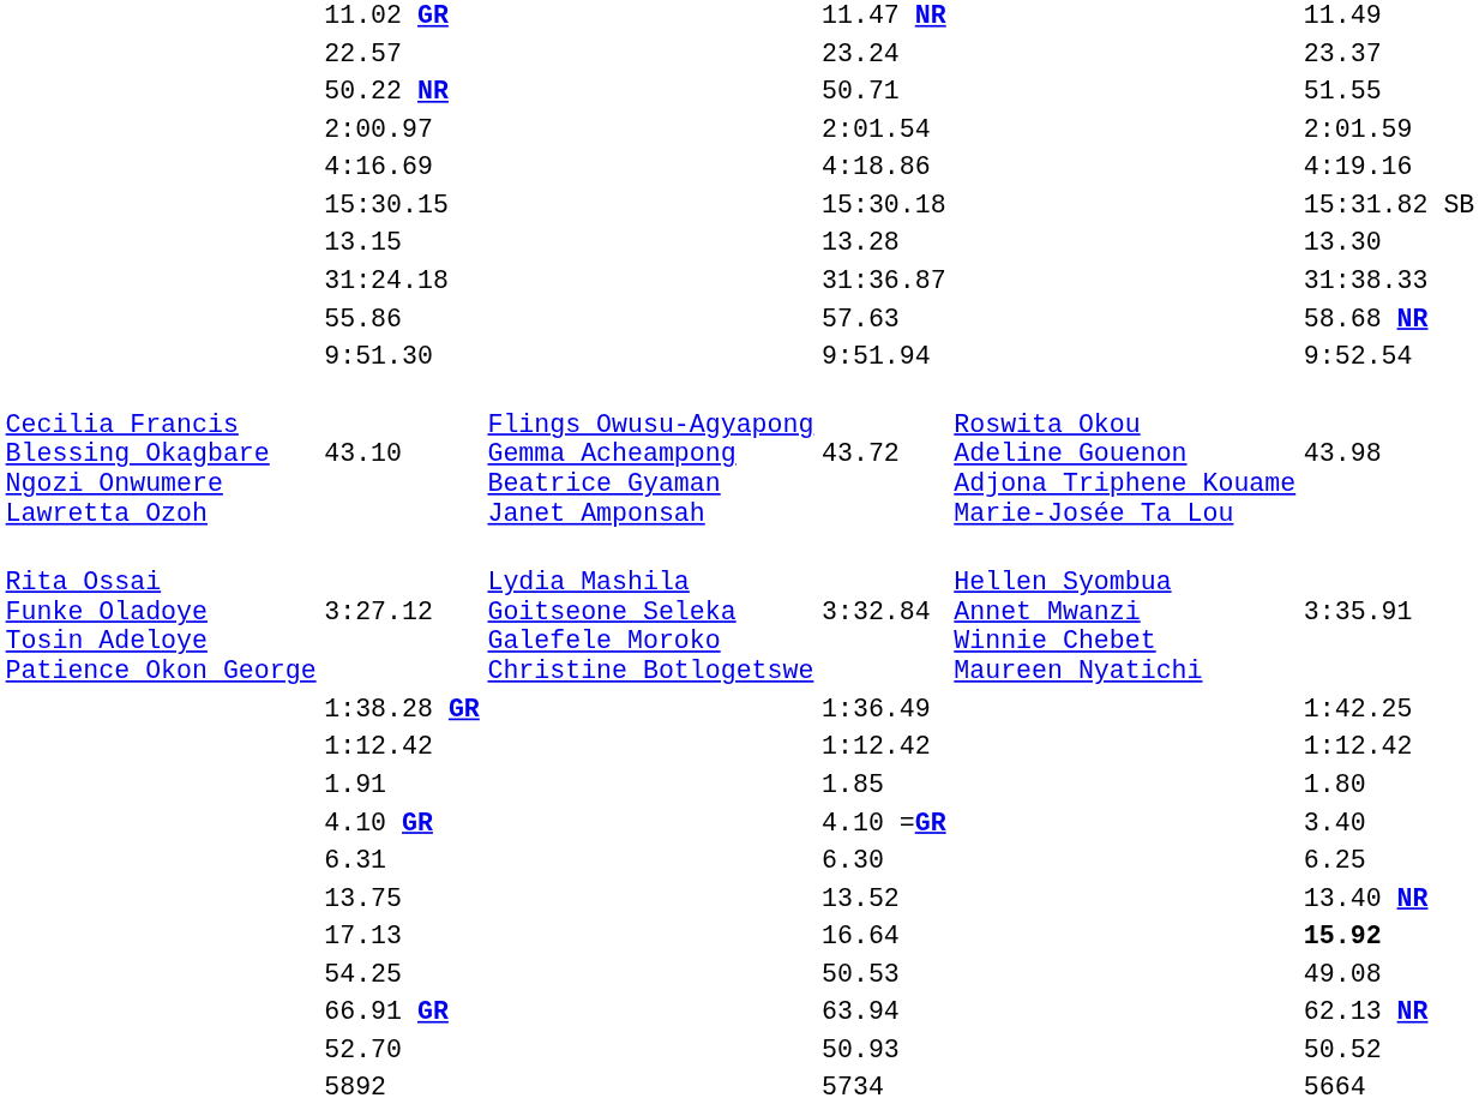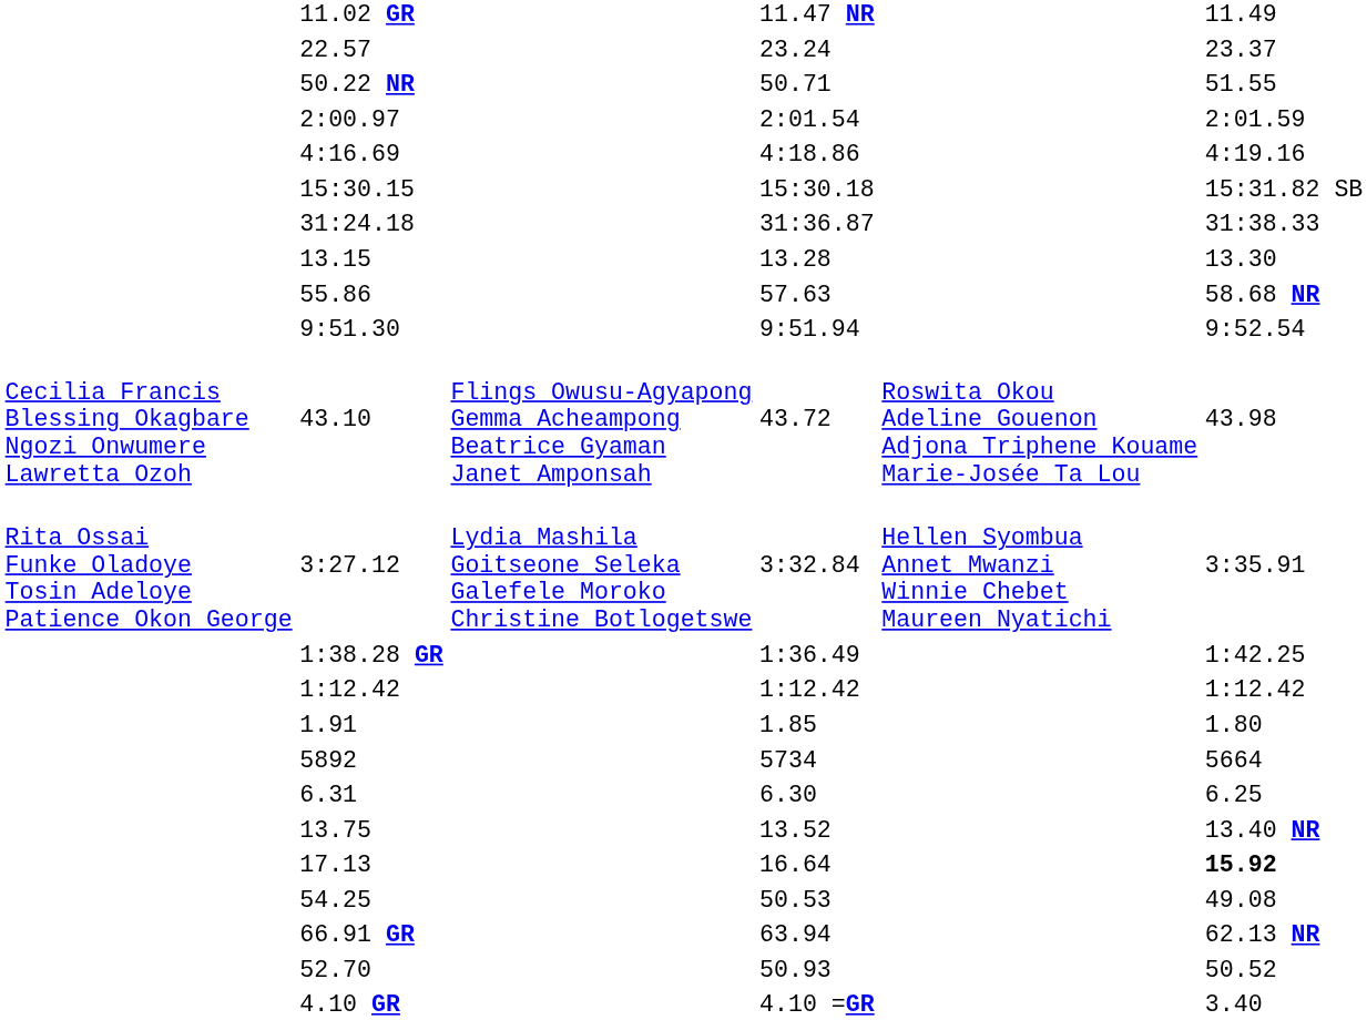 <table>
 <tr>
 <td></td>
 <td></td>
 <td>11.02 <strong><a href='#'>GR</a></strong></td>
 <td></td>
 <td>11.47 <strong><a href='#'>NR</a></strong></td>
 <td><br></td>
 <td>11.49</td>
 </tr>
 <tr>
 <td></td>
 <td></td>
 <td>22.57</td>
 <td></td>
 <td>23.24</td>
 <td></td>
 <td>23.37</td>
 </tr>
 <tr>
 <td></td>
 <td></td>
 <td>50.22 <strong><a href='#'>NR</a></strong></td>
 <td></td>
 <td>50.71</td>
 <td></td>
 <td>51.55</td>
 </tr>
 <tr>
 <td></td>
 <td></td>
 <td>2:00.97</td>
 <td></td>
 <td>2:01.54</td>
 <td></td>
 <td>2:01.59</td>
 </tr>
 <tr>
 <td></td>
 <td></td>
 <td>4:16.69</td>
 <td></td>
 <td>4:18.86</td>
 <td></td>
 <td>4:19.16</td>
 </tr>
 <tr>
 <td></td>
 <td></td>
 <td>15:30.15</td>
 <td></td>
 <td>15:30.18</td>
 <td></td>
 <td>15:31.82 SB</td>
 </tr>
 <tr>
 <td></td>
 <td></td>
+<td>31:24.18</td>
+<td></td>
+<td>31:36.87</td>
+<td></td>
+<td>31:38.33</td>
+</tr>
+<tr>
+<td></td>
+<td></td>
 <td>13.15</td>
 <td></td>
 <td>13.28</td>
 <td></td>
 <td>13.30</td>
-</tr>
-<tr>
-<td></td>
-<td></td>
-<td>31:24.18</td>
-<td></td>
-<td>31:36.87</td>
-<td></td>
-<td>31:38.33</td>
 </tr>
 <tr>
 <td></td>
 <td></td>
 <td>55.86</td>
 <td></td>
 <td>57.63</td>
 <td></td>
 <td>58.68 <strong><a href='#'>NR</a></strong></td>
 </tr>
 <tr>
 <td></td>
 <td></td>
 <td>9:51.30</td>
 <td></td>
 <td>9:51.94</td>
 <td></td>
 <td>9:52.54</td>
 </tr>
 <tr>
 <td></td>
 <td><br><a href='#'>Cecilia Francis</a><br><a href='#'>Blessing Okagbare</a><br><a href='#'>Ngozi Onwumere</a><br><a href='#'>Lawretta Ozoh</a></td>
 <td>43.10</td>
 <td><br><a href='#'>Flings Owusu-Agyapong</a><br><a href='#'>Gemma Acheampong</a><br><a href='#'>Beatrice Gyaman</a><br><a href='#'>Janet Amponsah</a></td>
 <td>43.72</td>
 <td><br><a href='#'>Roswita Okou</a><br><a href='#'>Adeline Gouenon</a><br><a href='#'>Adjona Triphene Kouame</a><br><a href='#'>Marie-Josée Ta Lou</a></td>
 <td>43.98</td>
 </tr>
 <tr>
 <td></td>
 <td><br><a href='#'>Rita Ossai</a><br><a href='#'>Funke Oladoye</a><br><a href='#'>Tosin Adeloye</a><br><a href='#'>Patience Okon George</a></td>
 <td>3:27.12</td>
 <td><br><a href='#'>Lydia Mashila</a><br><a href='#'>Goitseone Seleka</a><br><a href='#'>Galefele Moroko</a><br><a href='#'>Christine Botlogetswe</a></td>
 <td>3:32.84</td>
 <td><br><a href='#'>Hellen Syombua</a><br><a href='#'>Annet Mwanzi</a><br><a href='#'>Winnie Chebet</a><br><a href='#'>Maureen Nyatichi</a></td>
 <td>3:35.91</td>
 </tr>
 <tr>
 <td></td>
 <td></td>
 <td>1:38.28 <strong><a href='#'>GR</a></strong></td>
 <td></td>
 <td>1:36.49</td>
 <td></td>
 <td>1:42.25</td>
 </tr>
 <tr>
 <td></td>
 <td></td>
 <td>1:12.42</td>
 <td></td>
 <td>1:12.42</td>
 <td></td>
 <td>1:12.42</td>
 </tr>
 <tr>
 <td></td>
 <td></td>
 <td>1.91</td>
 <td></td>
 <td>1.85</td>
 <td></td>
 <td>1.80</td>
 </tr>
 <tr>
 <td></td>
 <td></td>
-<td>4.10 <strong><a href='#'>GR</a></strong></td>
+<td>5892</td>
 <td></td>
-<td>4.10 =<strong><a href='#'>GR</a></strong></td>
+<td>5734</td>
 <td></td>
-<td>3.40</td>
+<td>5664</td>
 </tr>
 <tr>
 <td></td>
 <td></td>
 <td>6.31</td>
 <td></td>
 <td>6.30</td>
 <td></td>
 <td>6.25</td>
 </tr>
 <tr>
 <td></td>
 <td></td>
 <td>13.75</td>
 <td></td>
 <td>13.52</td>
 <td></td>
 <td>13.40 <strong><a href='#'>NR</a></strong></td>
 </tr>
 <tr>
 <td></td>
 <td></td>
 <td>17.13</td>
 <td></td>
 <td>16.64</td>
 <td></td>
 <td><strong>15.92</strong></td>
 </tr>
 <tr>
 <td></td>
 <td></td>
 <td>54.25</td>
 <td></td>
 <td>50.53</td>
 <td></td>
 <td>49.08</td>
 </tr>
 <tr>
 <td></td>
 <td></td>
 <td>66.91 <strong><a href='#'>GR</a></strong></td>
 <td></td>
 <td>63.94</td>
 <td></td>
 <td>62.13 <strong><a href='#'>NR</a></strong></td>
 </tr>
 <tr>
 <td></td>
 <td></td>
 <td>52.70</td>
 <td></td>
 <td>50.93</td>
 <td></td>
 <td>50.52</td>
 </tr>
 <tr>
 <td></td>
 <td></td>
-<td>5892</td>
+<td>4.10 <strong><a href='#'>GR</a></strong></td>
 <td></td>
-<td>5734</td>
+<td>4.10 =<strong><a href='#'>GR</a></strong></td>
 <td></td>
-<td>5664</td>
+<td>3.40</td>
 </tr>
 </table>
